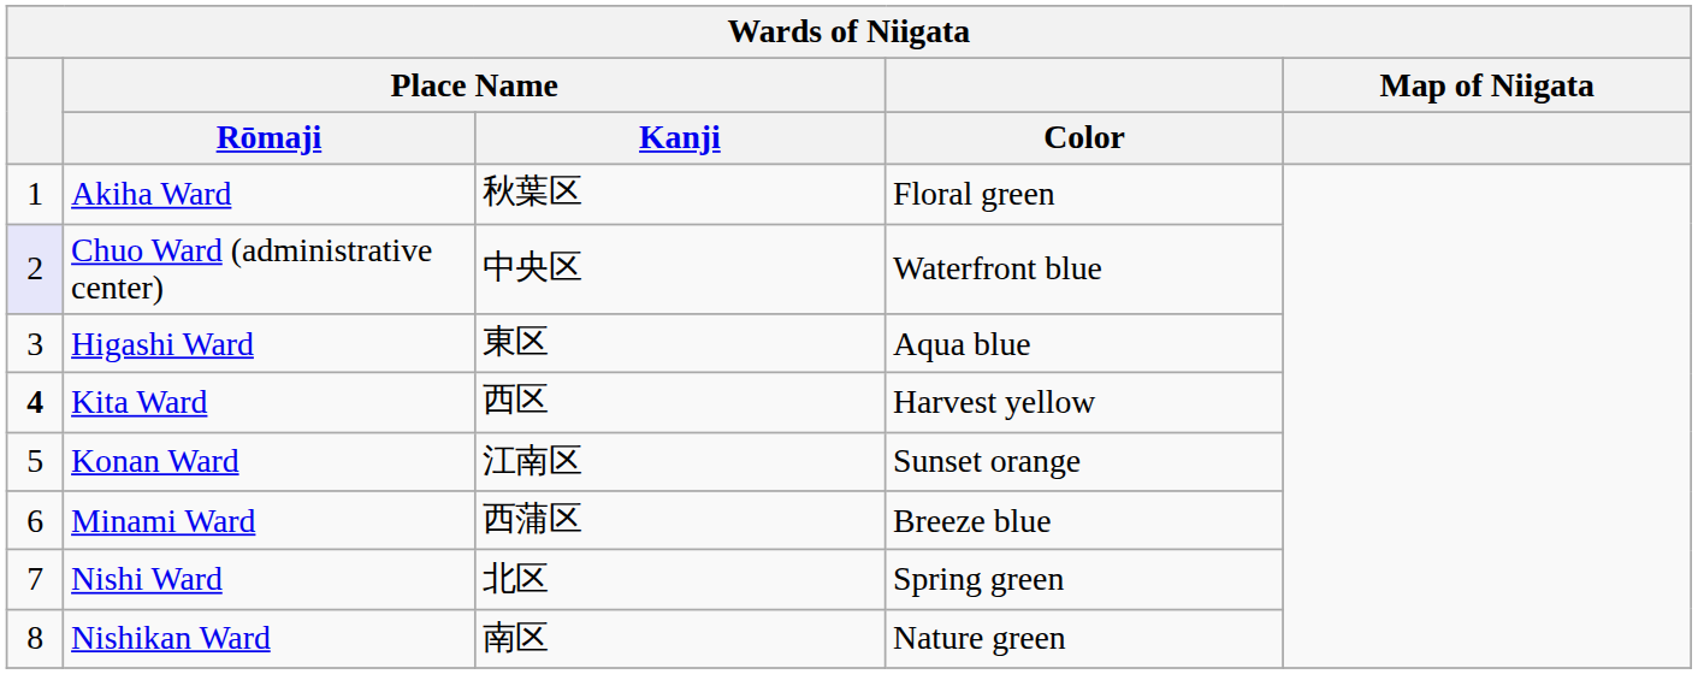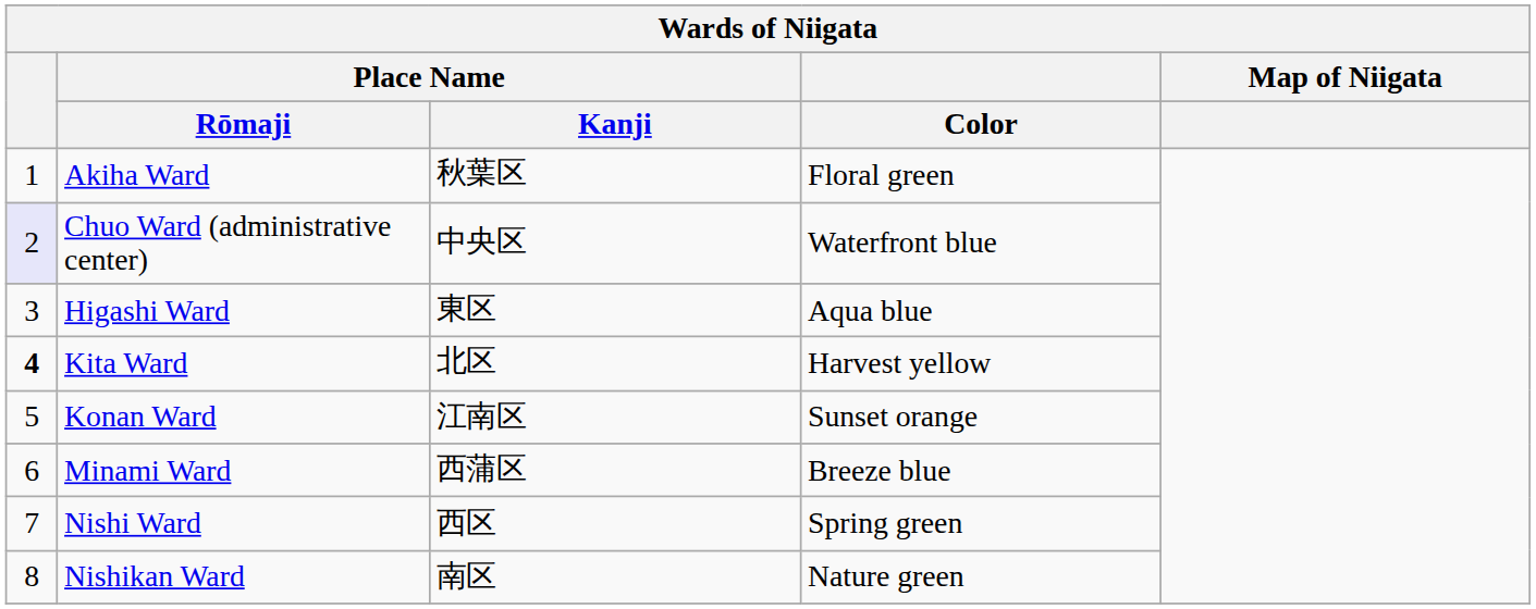 <table class="wikitable" style="margin-left: auto; margin-right: auto;" width="810px">
 <tr>
 <th colspan="5">Wards of Niigata</th>
 </tr>
 <tr>
 <th rowspan="2"></th>
 <th colspan="2">Place Name</th>
 <th></th>
 <th>Map of Niigata</th>
 </tr>
 <tr>
 <th style="width: 190px;"><a href='#'>Rōmaji</a></th>
 <th style="width: 190px;"><a href='#'>Kanji</a></th>
 <th>Color</th>
 <th></th>
 </tr>
 <tr>
 <td style="text-align: center;" "width: 20px;">1</td>
 <td><a href='#'>Akiha Ward</a></td>
 <td>秋葉区</td>
 <td> Floral green</td>
 <td rowspan="8"></td>
 </tr>
 <tr>
 <td style="background: lavender; text-align: center;">2</td>
 <td><a href='#'>Chuo Ward</a> (administrative center)</td>
 <td>中央区</td>
 <td> Waterfront blue</td>
 </tr>
 <tr>
 <td style="text-align: center;">3</td>
 <td><a href='#'>Higashi Ward</a></td>
 <td>東区</td>
 <td> Aqua blue</td>
 </tr>
 <tr>
 <td style="text-align: center;"><strong>4</strong></td>
 <td><a href='#'>Kita Ward</a></td>
-<td>西区</td>
+<td>北区</td>
 <td> Harvest yellow</td>
 </tr>
 <tr>
 <td style="text-align: center;">5</td>
 <td><a href='#'>Konan Ward</a></td>
 <td>江南区</td>
 <td> Sunset orange</td>
 </tr>
 <tr>
 <td style="text-align: center;">6</td>
 <td><a href='#'>Minami Ward</a></td>
 <td>西蒲区</td>
 <td> Breeze blue</td>
 </tr>
 <tr>
 <td style="text-align: center;">7</td>
 <td><a href='#'>Nishi Ward</a></td>
-<td>北区</td>
+<td>西区</td>
 <td> Spring green</td>
 </tr>
 <tr>
 <td style="text-align: center;">8</td>
 <td><a href='#'>Nishikan Ward</a></td>
 <td>南区</td>
 <td> Nature green</td>
 </tr>
 </table>
